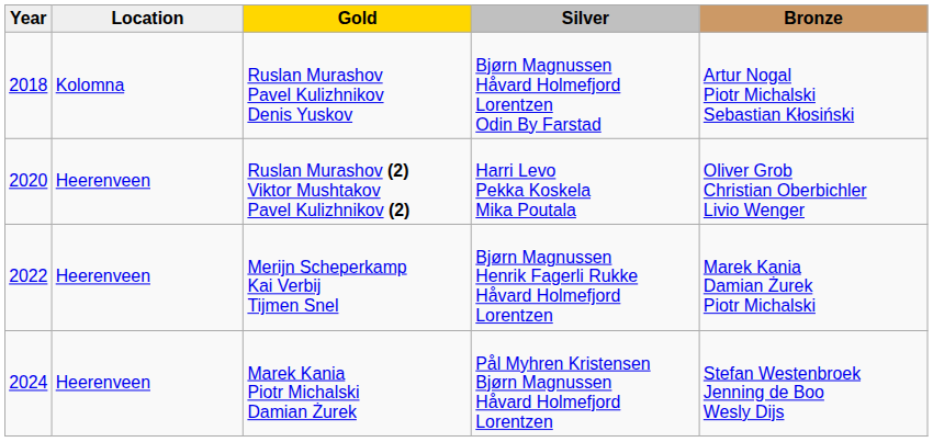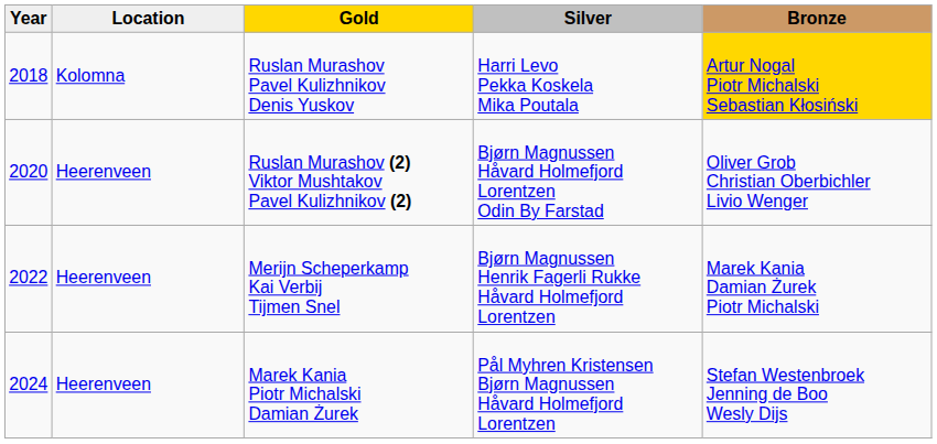 <table class="wikitable sortable" style="width:850px;">
 <tr>
 <th style="width:4%; background:#efefef;">Year</th>
 <th style="width:21%; background:#efefef;">Location</th>
 <th style="width:25%; background:gold">Gold</th>
 <th style="width:25%; background:silver">Silver</th>
 <th style="width:25%; background:#CC9966">Bronze</th>
 </tr>
 <tr>
 <td><a href='#'>2018</a></td>
 <td><a href='#'>Kolomna</a></td>
 <td><br><a href='#'>Ruslan Murashov</a><br><a href='#'>Pavel Kulizhnikov</a><br><a href='#'>Denis Yuskov</a></td>
-<td><br><a href='#'>Bjørn Magnussen</a><br><a href='#'>Håvard Holmefjord Lorentzen</a><br><a href='#'>Odin By Farstad</a></td>
-<td><br><a href='#'>Artur Nogal</a><br><a href='#'>Piotr Michalski</a><br><a href='#'>Sebastian Kłosiński</a></td>
+<td><br><a href='#'>Harri Levo</a><br><a href='#'>Pekka Koskela</a><br><a href='#'>Mika Poutala</a></td>
+<td style="background: gold;"><br><a href='#'>Artur Nogal</a><br><a href='#'>Piotr Michalski</a><br><a href='#'>Sebastian Kłosiński</a></td>
 </tr>
 <tr>
 <td><a href='#'>2020</a></td>
 <td><a href='#'>Heerenveen</a></td>
 <td><br><a href='#'>Ruslan Murashov</a> <strong>(2)</strong><br><a href='#'>Viktor Mushtakov</a><br><a href='#'>Pavel Kulizhnikov</a> <strong>(2)</strong></td>
-<td><br><a href='#'>Harri Levo</a><br><a href='#'>Pekka Koskela</a><br><a href='#'>Mika Poutala</a></td>
+<td><br><a href='#'>Bjørn Magnussen</a><br><a href='#'>Håvard Holmefjord Lorentzen</a><br><a href='#'>Odin By Farstad</a></td>
 <td><br><a href='#'>Oliver Grob</a><br><a href='#'>Christian Oberbichler</a><br><a href='#'>Livio Wenger</a></td>
 </tr>
 <tr>
 <td><a href='#'>2022</a></td>
 <td><a href='#'>Heerenveen</a></td>
 <td><br><a href='#'>Merijn Scheperkamp</a><br><a href='#'>Kai Verbij</a><br><a href='#'>Tijmen Snel</a></td>
 <td><br><a href='#'>Bjørn Magnussen</a><br><a href='#'>Henrik Fagerli Rukke</a><br><a href='#'>Håvard Holmefjord Lorentzen</a></td>
 <td><br><a href='#'>Marek Kania</a><br><a href='#'>Damian Żurek</a><br><a href='#'>Piotr Michalski</a></td>
 </tr>
 <tr>
 <td><a href='#'>2024</a></td>
 <td><a href='#'>Heerenveen</a></td>
 <td><br><a href='#'>Marek Kania</a><br><a href='#'>Piotr Michalski</a><br><a href='#'>Damian Żurek</a></td>
 <td><br><a href='#'>Pål Myhren Kristensen</a><br><a href='#'>Bjørn Magnussen</a><br><a href='#'>Håvard Holmefjord Lorentzen</a></td>
 <td><br><a href='#'>Stefan Westenbroek</a><br><a href='#'>Jenning de Boo</a><br><a href='#'>Wesly Dijs</a></td>
 </tr>
 </table>
